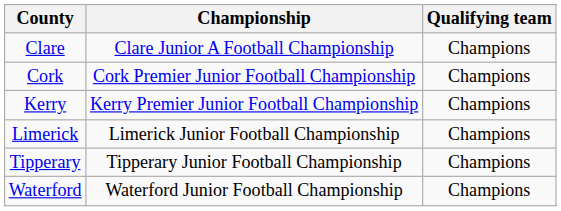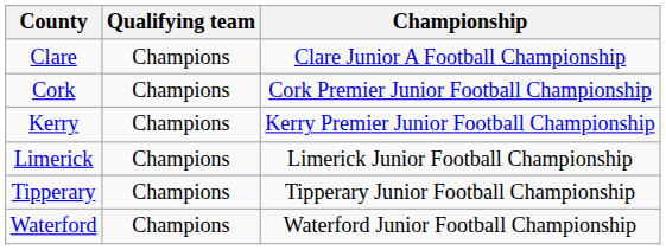 <table class="wikitable" style="text-align:center;">
 <tr>
 <th>County</th>
+<th>Qualifying team</th>
 <th>Championship</th>
-<th>Qualifying team</th>
 </tr>
 <tr>
 <td><a href='#'>Clare</a></td>
+<td>Champions</td>
 <td><a href='#'>Clare Junior A Football Championship</a></td>
-<td>Champions</td>
 </tr>
 <tr>
 <td><a href='#'>Cork</a></td>
+<td>Champions</td>
 <td><a href='#'>Cork Premier Junior Football Championship</a></td>
-<td>Champions</td>
 </tr>
 <tr>
 <td><a href='#'>Kerry</a></td>
+<td>Champions</td>
 <td><a href='#'>Kerry Premier Junior Football Championship</a></td>
-<td>Champions</td>
 </tr>
 <tr>
 <td><a href='#'>Limerick</a></td>
+<td>Champions</td>
 <td>Limerick Junior Football Championship</td>
-<td>Champions</td>
 </tr>
 <tr>
 <td><a href='#'>Tipperary</a></td>
+<td>Champions</td>
 <td>Tipperary Junior Football Championship</td>
-<td>Champions</td>
 </tr>
 <tr>
 <td><a href='#'>Waterford</a></td>
+<td>Champions</td>
 <td>Waterford Junior Football Championship</td>
-<td>Champions</td>
 </tr>
 </table>
